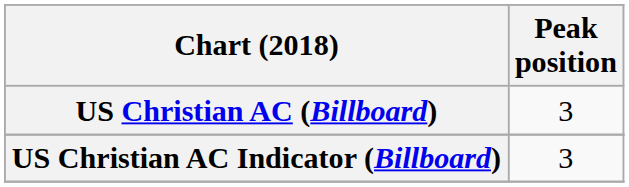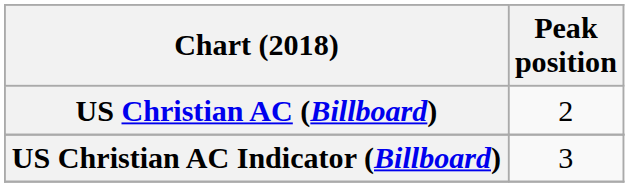 <table class="wikitable sortable plainrowheaders" style="text-align:center">
 <tr>
 <th scope="col">Chart (2018)</th>
 <th scope="col">Peak<br> position</th>
 </tr>
 <tr>
 <th scope="row">US <a href='#'>Christian AC</a> (<em><a href='#'>Billboard</a></em>)</th>
-<td>3</td>
+<td>2</td>
 </tr>
 <tr>
 </tr>
 <tr>
 </tr>
 <tr>
 <th scope="row">US Christian AC Indicator (<em><a href='#'>Billboard</a></em>)</th>
 <td align="center">3</td>
 </tr>
 <tr>
 </tr>
 </table>
